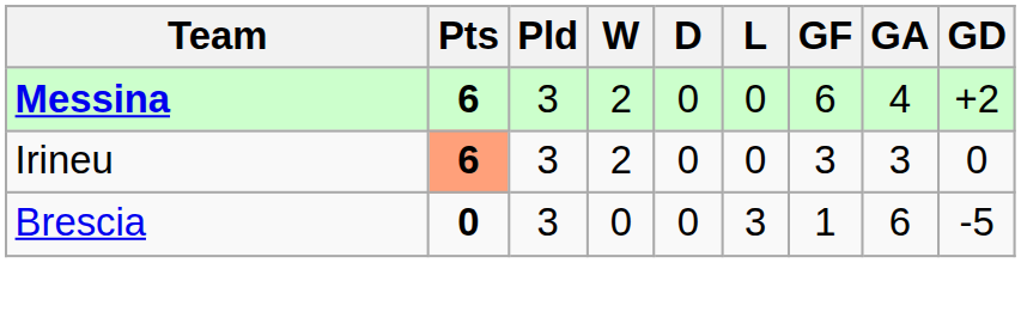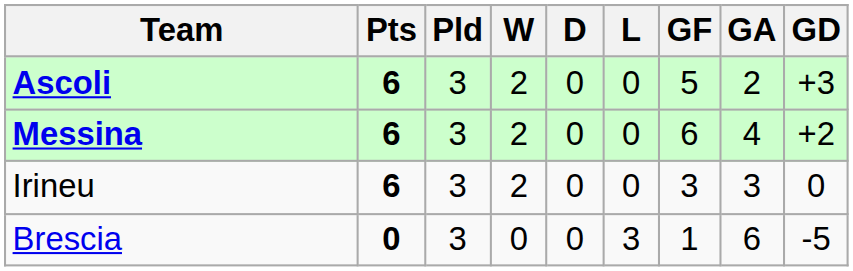 <table class=wikitable style="text-align:center">
 <tr>
 <th width=165>Team</th>
 <th width=20>Pts</th>
 <th width=20>Pld</th>
 <th width=20>W</th>
 <th width=20>D</th>
 <th width=20>L</th>
 <th width=20>GF</th>
 <th width=20>GA</th>
 <th width=20>GD</th>
+</tr>
+<tr style="background:#ccffcc">
+<td style="text-align:left"><strong> <a href='#'>Ascoli</a></strong></td>
+<td><strong>6</strong></td>
+<td>3</td>
+<td>2</td>
+<td>0</td>
+<td>0</td>
+<td>5</td>
+<td>2</td>
+<td>+3</td>
 </tr>
 <tr style="background:#ccffcc">
 <td style="text-align:left"><strong> <a href='#'>Messina</a></strong></td>
 <td><strong>6</strong></td>
 <td>3</td>
 <td>2</td>
 <td>0</td>
 <td>0</td>
 <td>6</td>
 <td>4</td>
 <td>+2</td>
 </tr>
 <tr>
 <td style="text-align:left"> Irineu</td>
-<td style="background: lightsalmon;"><strong>6</strong></td>
+<td><strong>6</strong></td>
 <td>3</td>
 <td>2</td>
 <td>0</td>
 <td>0</td>
 <td>3</td>
 <td>3</td>
 <td>0</td>
 </tr>
 <tr>
 <td style="text-align:left"> <a href='#'>Brescia</a></td>
 <td><strong>0</strong></td>
 <td>3</td>
 <td>0</td>
 <td>0</td>
 <td>3</td>
 <td>1</td>
 <td>6</td>
 <td>-5</td>
 </tr>
 </table>
